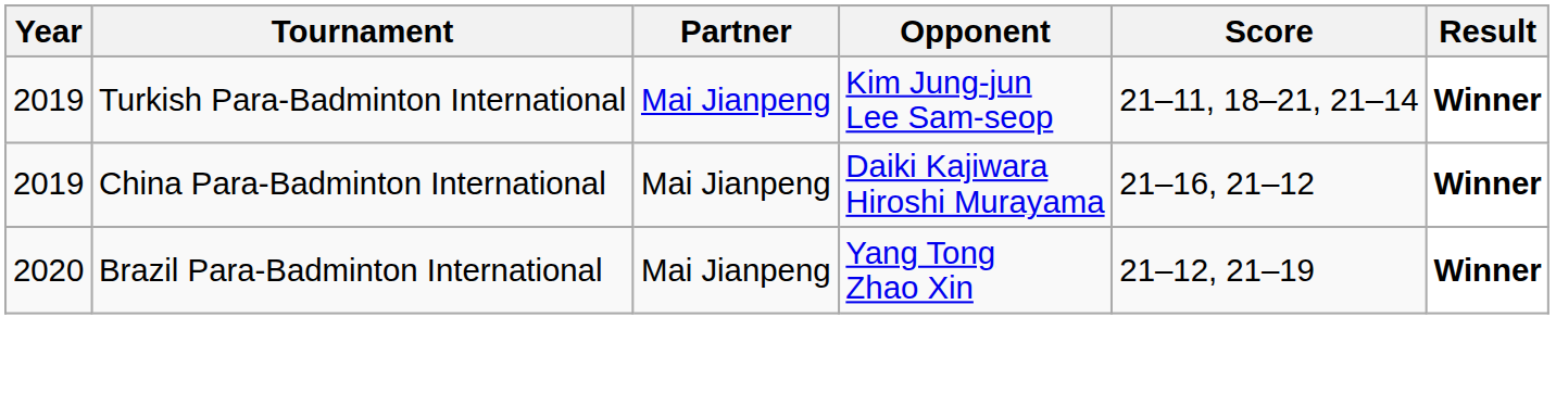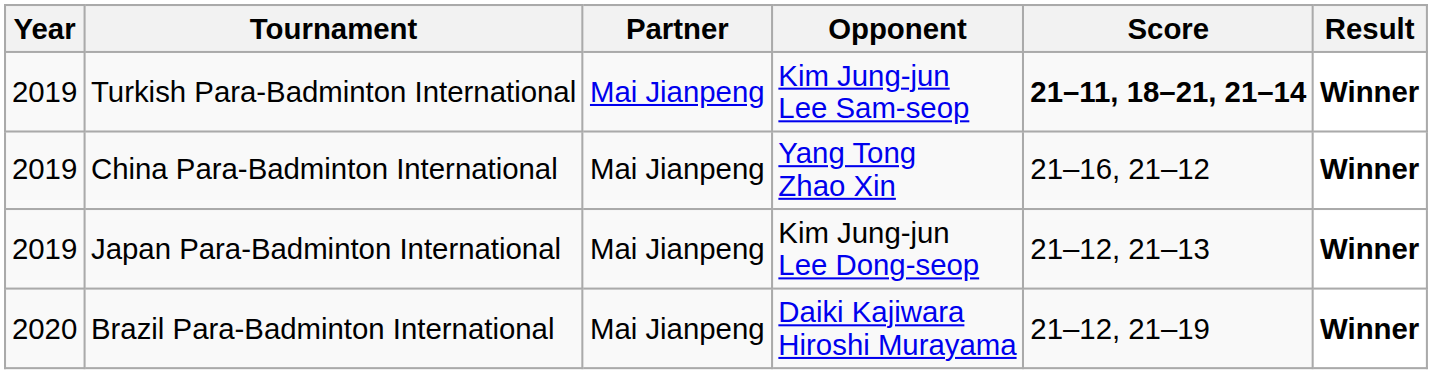 <table class="sortable wikitable" style="font-size: 90%;">
 <tr>
 <th>Year</th>
 <th>Tournament</th>
 <th>Partner</th>
 <th>Opponent</th>
 <th>Score</th>
 <th>Result</th>
 </tr>
 <tr>
 <td align="center">2019</td>
 <td align="left">Turkish Para-Badminton International</td>
 <td> <a href='#'>Mai Jianpeng</a></td>
 <td align="left"> <a href='#'>Kim Jung-jun</a><br> <a href='#'>Lee Sam-seop</a></td>
-<td align="left">21–11, 18–21, 21–14</td>
+<td align="left"><strong>21–11, 18–21, 21–14</strong></td>
 <td style="text-align:left; background:white"> <strong>Winner</strong></td>
 </tr>
 <tr>
 <td align="center">2019</td>
 <td align="left">China Para-Badminton International</td>
 <td> Mai Jianpeng</td>
-<td align="left"> <a href='#'>Daiki Kajiwara</a><br> <a href='#'>Hiroshi Murayama</a></td>
+<td align="left"> <a href='#'>Yang Tong</a><br> <a href='#'>Zhao Xin</a></td>
 <td align="left">21–16, 21–12</td>
+<td style="text-align:left; background:white"> <strong>Winner</strong></td>
+</tr>
+<tr>
+<td align="center">2019</td>
+<td align="left">Japan Para-Badminton International</td>
+<td> Mai Jianpeng</td>
+<td align="left"> Kim Jung-jun<br> <a href='#'>Lee Dong-seop</a></td>
+<td align="left">21–12, 21–13</td>
 <td style="text-align:left; background:white"> <strong>Winner</strong></td>
 </tr>
 <tr>
 <td align="center">2020</td>
 <td align="left">Brazil Para-Badminton International</td>
 <td> Mai Jianpeng</td>
-<td align="left"> <a href='#'>Yang Tong</a><br> <a href='#'>Zhao Xin</a></td>
+<td align="left"> <a href='#'>Daiki Kajiwara</a><br> <a href='#'>Hiroshi Murayama</a></td>
 <td align="left">21–12, 21–19</td>
 <td style="text-align:left; background:white"> <strong>Winner</strong></td>
 </tr>
 </table>
